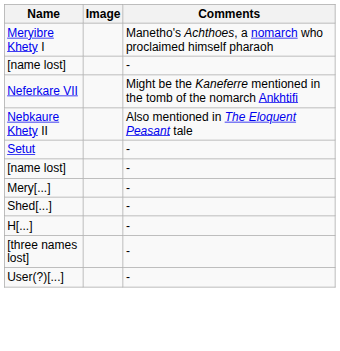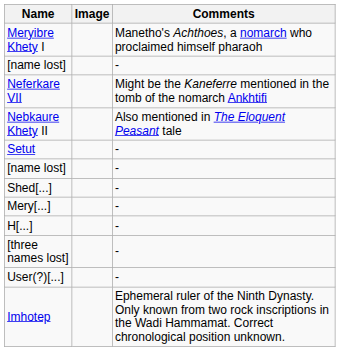 <table class="wikitable" width="50%">
 <tr>
 <th>Name</th>
 <th>Image</th>
 <th>Comments</th>
 </tr>
 <tr>
 <td><a href='#'>Meryibre Khety</a> I</td>
 <td></td>
 <td>Manetho's <em>Achthoes</em>, a <a href='#'>nomarch</a> who proclaimed himself pharaoh</td>
 </tr>
 <tr>
 <td>[name lost]</td>
 <td></td>
 <td>-</td>
 </tr>
 <tr>
 <td><a href='#'>Neferkare VII</a></td>
 <td></td>
 <td>Might be the <em>Kaneferre</em> mentioned in the tomb of the nomarch <a href='#'>Ankhtifi</a></td>
 </tr>
 <tr>
 <td><a href='#'>Nebkaure Khety</a> II</td>
 <td></td>
 <td>Also mentioned in <em><a href='#'>The Eloquent Peasant</a></em> tale</td>
 </tr>
 <tr>
 <td><a href='#'>Setut</a></td>
 <td></td>
 <td>-</td>
 </tr>
 <tr>
 <td>[name lost]</td>
 <td></td>
 <td>-</td>
 </tr>
 <tr>
-<td>Mery[...]</td>
+<td>Shed[...]</td>
 <td></td>
 <td>-</td>
 </tr>
 <tr>
-<td>Shed[...]</td>
+<td>Mery[...]</td>
 <td></td>
 <td>-</td>
 </tr>
 <tr>
 <td>H[...]</td>
 <td></td>
 <td>-</td>
 </tr>
 <tr>
 <td>[three names lost]</td>
 <td></td>
 <td>-</td>
 </tr>
 <tr>
 <td>User(?)[...]</td>
 <td></td>
 <td>-</td>
 </tr>
+<tr>
+<td><a href='#'>Imhotep</a></td>
+<td></td>
+<td>Ephemeral ruler of the Ninth Dynasty. Only known from two rock inscriptions in the Wadi Hammamat. Correct chronological position unknown.</td>
+</tr>
 </table>
